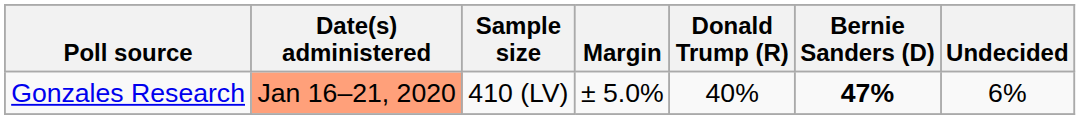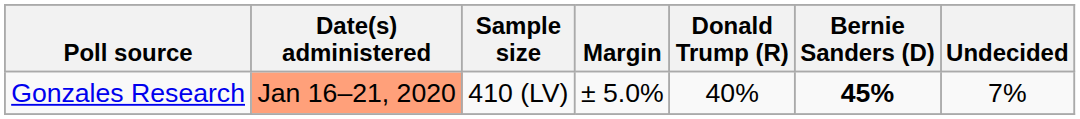 <table class="wikitable" style="font-size:90%;text-align:center;">
 <tr valign=bottom style="font-size:90%;">
 <th>Poll source</th>
 <th>Date(s)<br>administered</th>
 <th>Sample<br>size</th>
 <th>Margin<br></th>
 <th>Donald<br>Trump (R)</th>
 <th>Bernie<br>Sanders (D)</th>
 <th>Undecided</th>
 </tr>
 <tr>
 <td style="text-align:left;"><a href='#'>Gonzales Research</a></td>
 <td style="background: lightsalmon;">Jan 16–21, 2020</td>
 <td>410 (LV)</td>
 <td>± 5.0%</td>
 <td>40%</td>
-<td><strong>47%</strong></td>
-<td>6%</td>
+<td><strong>45%</strong></td>
+<td>7%</td>
 </tr>
 </table>
